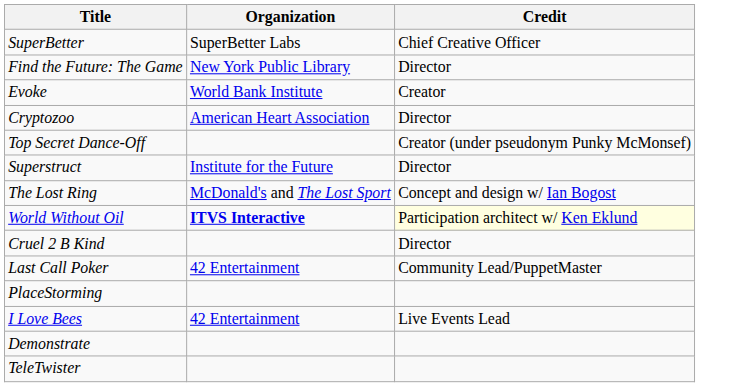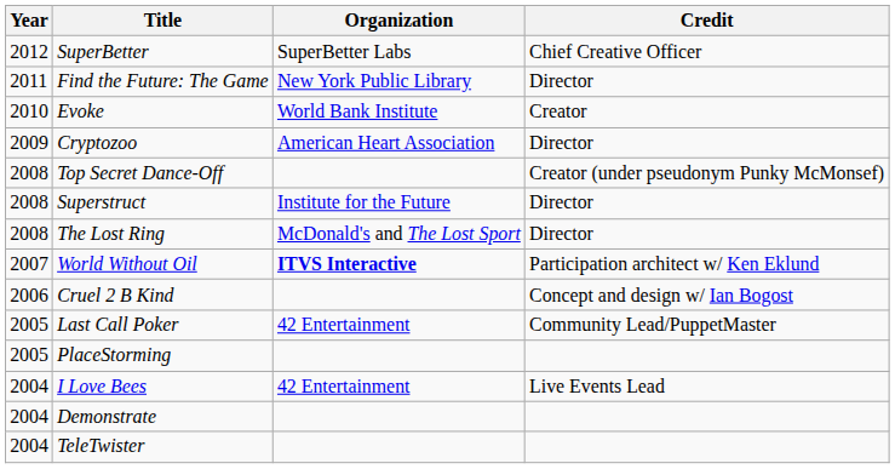 <table class="wikitable collapsible">
 <tr>
+<th>Year</th>
 <th>Title</th>
 <th>Organization</th>
 <th>Credit</th>
 </tr>
 <tr>
+<td>2012</td>
 <td><em>SuperBetter</em></td>
 <td>SuperBetter Labs</td>
 <td>Chief Creative Officer</td>
 </tr>
 <tr>
+<td>2011</td>
 <td><em>Find the Future: The Game</em></td>
 <td><a href='#'>New York Public Library</a></td>
 <td>Director</td>
 </tr>
 <tr>
+<td>2010</td>
 <td><em>Evoke</em></td>
 <td><a href='#'>World Bank Institute</a></td>
 <td>Creator</td>
 </tr>
 <tr>
+<td>2009</td>
 <td><em>Cryptozoo</em></td>
 <td><a href='#'>American Heart Association</a></td>
 <td>Director</td>
 </tr>
 <tr>
+<td>2008</td>
 <td><em>Top Secret Dance-Off</em></td>
 <td></td>
 <td>Creator (under pseudonym Punky McMonsef)</td>
 </tr>
 <tr>
+<td>2008</td>
 <td><em>Superstruct</em></td>
 <td><a href='#'>Institute for the Future</a></td>
 <td>Director</td>
 </tr>
 <tr>
+<td>2008</td>
 <td><em>The Lost Ring</em></td>
 <td><a href='#'>McDonald's</a> and <em><a href='#'>The Lost Sport</a></em></td>
+<td>Director</td>
+</tr>
+<tr>
+<td>2007</td>
+<td><em><a href='#'>World Without Oil</a></em></td>
+<td><strong><a href='#'>ITVS Interactive</a></strong></td>
+<td>Participation architect w/ <a href='#'>Ken Eklund</a></td>
+</tr>
+<tr>
+<td>2006</td>
+<td><em>Cruel 2 B Kind</em></td>
+<td></td>
 <td>Concept and design w/ <a href='#'>Ian Bogost</a></td>
 </tr>
 <tr>
-<td><em><a href='#'>World Without Oil</a></em></td>
-<td><strong><a href='#'>ITVS Interactive</a></strong></td>
-<td style="background: lightyellow;">Participation architect w/ <a href='#'>Ken Eklund</a></td>
-</tr>
-<tr>
-<td><em>Cruel 2 B Kind</em></td>
-<td></td>
-<td>Director</td>
-</tr>
-<tr>
+<td>2005</td>
 <td><em>Last Call Poker</em></td>
 <td><a href='#'>42 Entertainment</a></td>
 <td>Community Lead/PuppetMaster </td>
 </tr>
 <tr>
+<td>2005</td>
 <td><em>PlaceStorming</em></td>
 <td></td>
 <td></td>
 </tr>
 <tr>
+<td>2004</td>
 <td><em><a href='#'>I Love Bees</a></em></td>
 <td><a href='#'>42 Entertainment</a></td>
 <td>Live Events Lead </td>
 </tr>
 <tr>
+<td>2004</td>
 <td><em>Demonstrate</em></td>
 <td></td>
 <td></td>
 </tr>
 <tr>
+<td>2004</td>
 <td><em>TeleTwister</em></td>
 <td></td>
 <td></td>
 </tr>
 </table>
